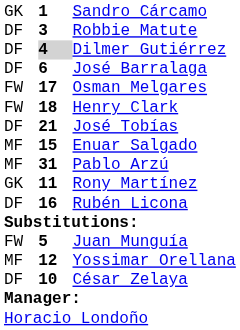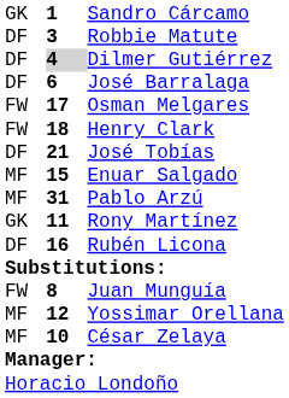 <table style = "font-size: 90%" cellspacing = "0" cellpadding = "0">
 <tr>
 <td colspan = 4></td>
 </tr>
 <tr>
 <th style="width:25px;"></th>
 <th style="width:25px;"></th>
 </tr>
 <tr>
 <td>GK</td>
 <td><strong>1</strong></td>
 <td> <a href='#'>Sandro Cárcamo</a></td>
 </tr>
 <tr>
 <td>DF</td>
 <td><strong>3</strong></td>
 <td> <a href='#'>Robbie Matute</a></td>
 </tr>
 <tr>
 <td>DF</td>
 <td style="background: lightgrey;"><strong>4</strong></td>
 <td> <a href='#'>Dilmer Gutiérrez</a></td>
 </tr>
 <tr>
 <td>DF</td>
 <td><strong>6</strong></td>
 <td> <a href='#'>José Barralaga</a></td>
 </tr>
 <tr>
 <td>FW</td>
 <td><strong>17</strong></td>
 <td> <a href='#'>Osman Melgares</a></td>
 </tr>
 <tr>
 <td>FW</td>
 <td><strong>18</strong></td>
 <td> <a href='#'>Henry Clark</a></td>
 </tr>
 <tr>
 <td>DF</td>
 <td><strong>21</strong></td>
 <td> <a href='#'>José Tobías</a></td>
 <td></td>
 <td></td>
 </tr>
 <tr>
 <td>MF</td>
 <td><strong>15</strong></td>
 <td> <a href='#'>Enuar Salgado</a></td>
 </tr>
 <tr>
 <td>MF</td>
 <td><strong>31</strong></td>
 <td> <a href='#'>Pablo Arzú</a></td>
 <td></td>
 <td></td>
 </tr>
 <tr>
 <td>GK</td>
 <td><strong>11</strong></td>
 <td> <a href='#'>Rony Martínez</a></td>
 </tr>
 <tr>
 <td>DF</td>
 <td><strong>16</strong></td>
 <td> <a href='#'>Rubén Licona</a></td>
 <td></td>
 <td></td>
 </tr>
 <tr>
 <td colspan = 3><strong>Substitutions:</strong></td>
 </tr>
 <tr>
 <td>FW</td>
-<td><strong>5</strong></td>
+<td><strong>8</strong></td>
 <td> <a href='#'>Juan Munguía</a></td>
 <td></td>
 <td></td>
 </tr>
 <tr>
 <td>MF</td>
 <td><strong>12</strong></td>
 <td> <a href='#'>Yossimar Orellana</a></td>
 <td></td>
 <td></td>
 </tr>
 <tr>
-<td>DF</td>
+<td>MF</td>
 <td><strong>10</strong></td>
 <td> <a href='#'>César Zelaya</a></td>
 <td></td>
 <td></td>
 </tr>
 <tr>
 <td colspan = 3><strong>Manager:</strong></td>
 </tr>
 <tr>
 <td colspan = 3> <a href='#'>Horacio Londoño</a></td>
 </tr>
 </table>
